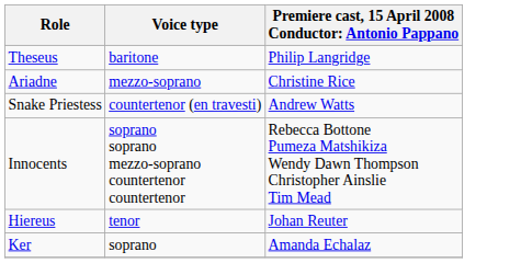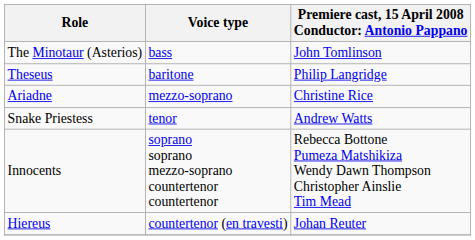 <table class="wikitable">
 <tr>
 <th>Role</th>
 <th>Voice type</th>
 <th>Premiere cast, 15 April 2008<br>Conductor: <a href='#'>Antonio Pappano</a></th>
+</tr>
+<tr>
+<td>The <a href='#'>Minotaur</a> (Asterios)</td>
+<td><a href='#'>bass</a></td>
+<td><a href='#'>John Tomlinson</a></td>
 </tr>
 <tr>
 <td><a href='#'>Theseus</a></td>
 <td><a href='#'>baritone</a></td>
 <td><a href='#'>Philip Langridge</a></td>
 </tr>
 <tr>
 <td><a href='#'>Ariadne</a></td>
 <td><a href='#'>mezzo-soprano</a></td>
 <td><a href='#'>Christine Rice</a></td>
 </tr>
 <tr>
 <td>Snake Priestess</td>
-<td><a href='#'>countertenor</a> (<a href='#'>en travesti</a>)</td>
+<td><a href='#'>tenor</a></td>
 <td><a href='#'>Andrew Watts</a></td>
 </tr>
 <tr>
 <td>Innocents</td>
 <td><a href='#'>soprano</a><br>soprano<br>mezzo-soprano<br>countertenor<br>countertenor</td>
 <td>Rebecca Bottone<br><a href='#'>Pumeza Matshikiza</a><br>Wendy Dawn Thompson<br>Christopher Ainslie<br><a href='#'>Tim Mead</a></td>
 </tr>
 <tr>
 <td><a href='#'>Hiereus</a></td>
-<td><a href='#'>tenor</a></td>
+<td><a href='#'>countertenor</a> (<a href='#'>en travesti</a>)</td>
 <td><a href='#'>Johan Reuter</a></td>
-</tr>
-<tr>
-<td><a href='#'>Ker</a></td>
-<td>soprano</td>
-<td><a href='#'>Amanda Echalaz</a></td>
 </tr>
 <tr>
 </tr>
 </table>
